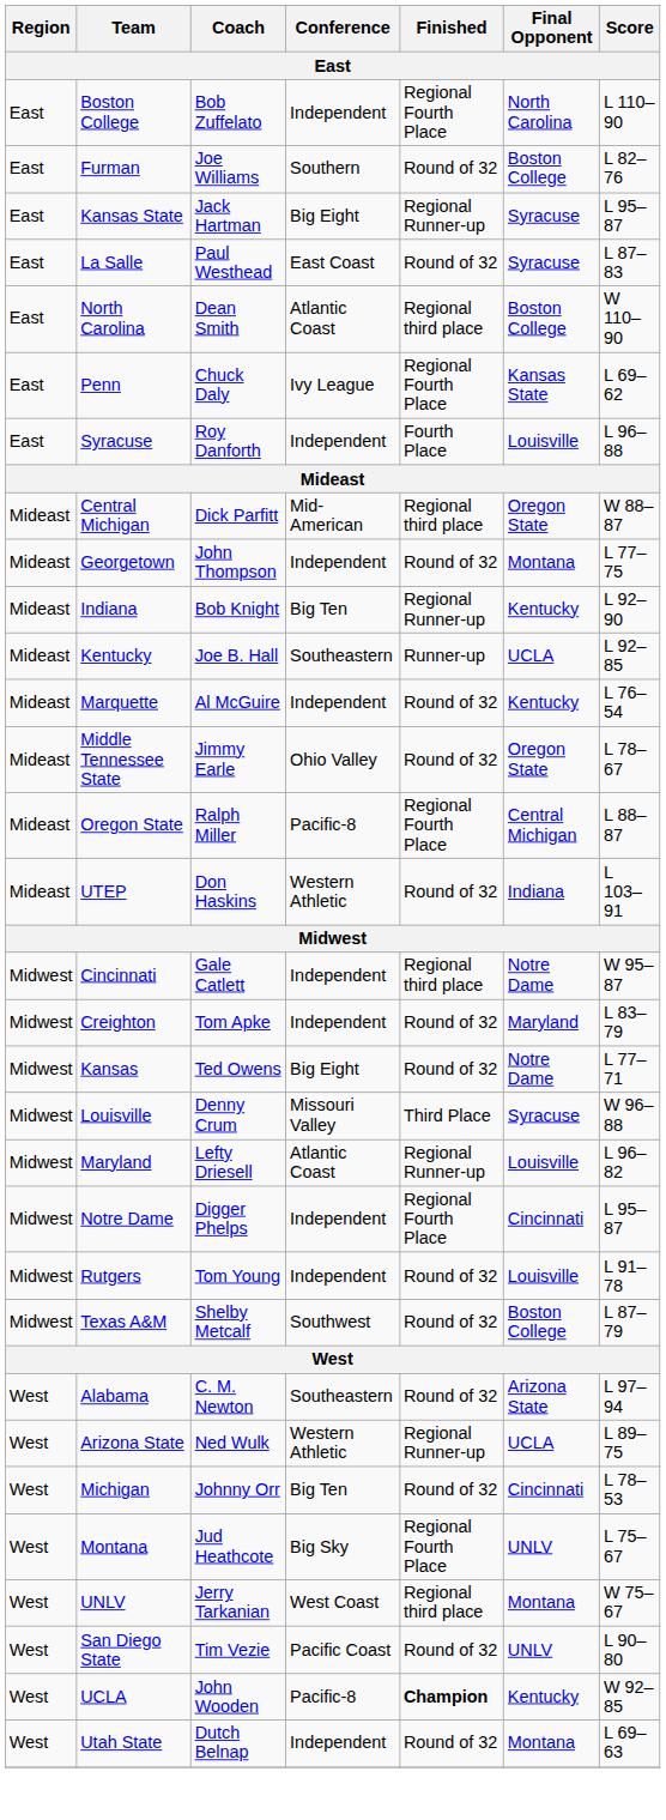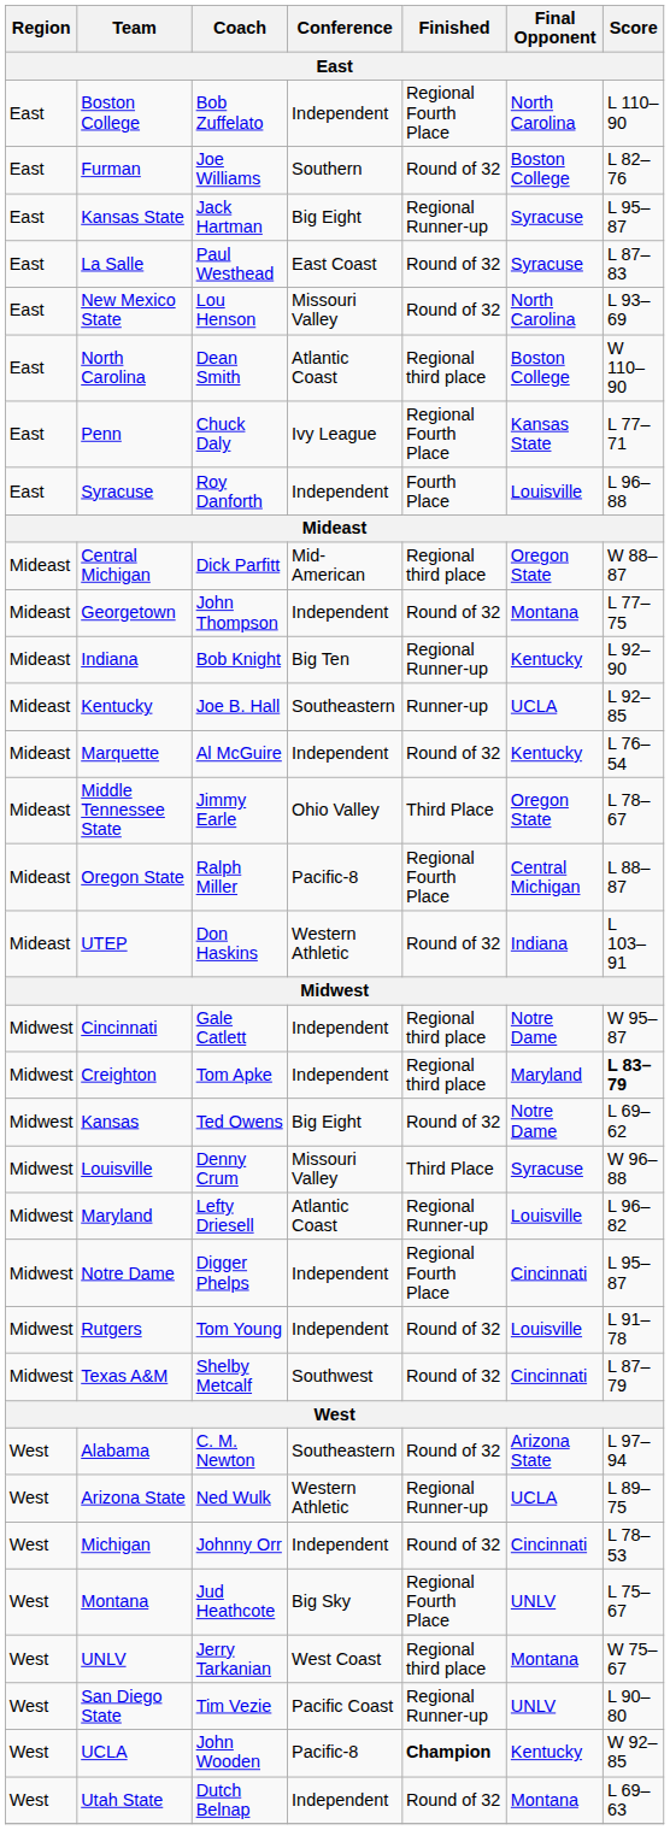 <table class=wikitable>
 <tr>
 <th>Region</th>
 <th>Team</th>
 <th>Coach</th>
 <th>Conference</th>
 <th>Finished</th>
 <th>Final Opponent</th>
 <th>Score</th>
 </tr>
 <tr>
 <th colspan=7>East</th>
 </tr>
 <tr>
 <td>East</td>
 <td><a href='#'>Boston College</a></td>
 <td><a href='#'>Bob Zuffelato</a></td>
 <td>Independent</td>
 <td>Regional Fourth Place</td>
 <td><a href='#'>North Carolina</a></td>
 <td>L 110–90</td>
 </tr>
 <tr>
 <td>East</td>
 <td><a href='#'>Furman</a></td>
 <td><a href='#'>Joe Williams</a></td>
 <td>Southern</td>
 <td>Round of 32</td>
 <td><a href='#'>Boston College</a></td>
 <td>L 82–76</td>
 </tr>
 <tr>
 <td>East</td>
 <td><a href='#'>Kansas State</a></td>
 <td><a href='#'>Jack Hartman</a></td>
 <td>Big Eight</td>
 <td>Regional Runner-up</td>
 <td><a href='#'>Syracuse</a></td>
 <td>L 95–87</td>
 </tr>
 <tr>
 <td>East</td>
 <td><a href='#'>La Salle</a></td>
 <td><a href='#'>Paul Westhead</a></td>
 <td>East Coast</td>
 <td>Round of 32</td>
 <td><a href='#'>Syracuse</a></td>
 <td>L 87–83</td>
 </tr>
 <tr>
 <td>East</td>
+<td><a href='#'>New Mexico State</a></td>
+<td><a href='#'>Lou Henson</a></td>
+<td>Missouri Valley</td>
+<td>Round of 32</td>
+<td><a href='#'>North Carolina</a></td>
+<td>L 93–69</td>
+</tr>
+<tr>
+<td>East</td>
 <td><a href='#'>North Carolina</a></td>
 <td><a href='#'>Dean Smith</a></td>
 <td>Atlantic Coast</td>
 <td>Regional third place</td>
 <td><a href='#'>Boston College</a></td>
 <td>W 110–90</td>
 </tr>
 <tr>
 <td>East</td>
 <td><a href='#'>Penn</a></td>
 <td><a href='#'>Chuck Daly</a></td>
 <td>Ivy League</td>
 <td>Regional Fourth Place</td>
 <td><a href='#'>Kansas State</a></td>
-<td>L 69–62</td>
+<td>L 77–71</td>
 </tr>
 <tr>
 <td>East</td>
 <td><a href='#'>Syracuse</a></td>
 <td><a href='#'>Roy Danforth</a></td>
 <td>Independent</td>
 <td>Fourth Place</td>
 <td><a href='#'>Louisville</a></td>
 <td>L 96–88</td>
 </tr>
 <tr>
 <th colspan=7>Mideast</th>
 </tr>
 <tr>
 <td>Mideast</td>
 <td><a href='#'>Central Michigan</a></td>
 <td><a href='#'>Dick Parfitt</a></td>
 <td>Mid-American</td>
 <td>Regional third place</td>
 <td><a href='#'>Oregon State</a></td>
 <td>W 88–87</td>
 </tr>
 <tr>
 <td>Mideast</td>
 <td><a href='#'>Georgetown</a></td>
 <td><a href='#'>John Thompson</a></td>
 <td>Independent</td>
 <td>Round of 32</td>
 <td><a href='#'>Montana</a></td>
 <td>L 77–75</td>
 </tr>
 <tr>
 <td>Mideast</td>
 <td><a href='#'>Indiana</a></td>
 <td><a href='#'>Bob Knight</a></td>
 <td>Big Ten</td>
 <td>Regional Runner-up</td>
 <td><a href='#'>Kentucky</a></td>
 <td>L 92–90</td>
 </tr>
 <tr>
 <td>Mideast</td>
 <td><a href='#'>Kentucky</a></td>
 <td><a href='#'>Joe B. Hall</a></td>
 <td>Southeastern</td>
 <td>Runner-up</td>
 <td><a href='#'>UCLA</a></td>
 <td>L 92–85</td>
 </tr>
 <tr>
 <td>Mideast</td>
 <td><a href='#'>Marquette</a></td>
 <td><a href='#'>Al McGuire</a></td>
 <td>Independent</td>
 <td>Round of 32</td>
 <td><a href='#'>Kentucky</a></td>
 <td>L 76–54</td>
 </tr>
 <tr>
 <td>Mideast</td>
 <td><a href='#'>Middle Tennessee State</a></td>
 <td><a href='#'>Jimmy Earle</a></td>
 <td>Ohio Valley</td>
-<td>Round of 32</td>
+<td>Third Place</td>
 <td><a href='#'>Oregon State</a></td>
 <td>L 78–67</td>
 </tr>
 <tr>
 <td>Mideast</td>
 <td><a href='#'>Oregon State</a></td>
 <td><a href='#'>Ralph Miller</a></td>
 <td>Pacific-8</td>
 <td>Regional Fourth Place</td>
 <td><a href='#'>Central Michigan</a></td>
 <td>L 88–87</td>
 </tr>
 <tr>
 <td>Mideast</td>
 <td><a href='#'>UTEP</a></td>
 <td><a href='#'>Don Haskins</a></td>
 <td>Western Athletic</td>
 <td>Round of 32</td>
 <td><a href='#'>Indiana</a></td>
 <td>L 103–91</td>
 </tr>
 <tr>
 <th colspan=7><strong>Midwest</strong></th>
 </tr>
 <tr>
 <td>Midwest</td>
 <td><a href='#'>Cincinnati</a></td>
 <td><a href='#'>Gale Catlett</a></td>
 <td>Independent</td>
 <td>Regional third place</td>
 <td><a href='#'>Notre Dame</a></td>
 <td>W 95–87</td>
 </tr>
 <tr>
 <td>Midwest</td>
 <td><a href='#'>Creighton</a></td>
 <td><a href='#'>Tom Apke</a></td>
 <td>Independent</td>
-<td>Round of 32</td>
+<td>Regional third place</td>
 <td><a href='#'>Maryland</a></td>
-<td>L 83–79</td>
+<td><strong>L 83–79</strong></td>
 </tr>
 <tr>
 <td>Midwest</td>
 <td><a href='#'>Kansas</a></td>
 <td><a href='#'>Ted Owens</a></td>
 <td>Big Eight</td>
 <td>Round of 32</td>
 <td><a href='#'>Notre Dame</a></td>
-<td>L 77–71</td>
+<td>L 69–62</td>
 </tr>
 <tr>
 <td>Midwest</td>
 <td><a href='#'>Louisville</a></td>
 <td><a href='#'>Denny Crum</a></td>
 <td>Missouri Valley</td>
 <td>Third Place</td>
 <td><a href='#'>Syracuse</a></td>
 <td>W 96–88</td>
 </tr>
 <tr>
 <td>Midwest</td>
 <td><a href='#'>Maryland</a></td>
 <td><a href='#'>Lefty Driesell</a></td>
 <td>Atlantic Coast</td>
 <td>Regional Runner-up</td>
 <td><a href='#'>Louisville</a></td>
 <td>L 96–82</td>
 </tr>
 <tr>
 <td>Midwest</td>
 <td><a href='#'>Notre Dame</a></td>
 <td><a href='#'>Digger Phelps</a></td>
 <td>Independent</td>
 <td>Regional Fourth Place</td>
 <td><a href='#'>Cincinnati</a></td>
 <td>L 95–87</td>
 </tr>
 <tr>
 <td>Midwest</td>
 <td><a href='#'>Rutgers</a></td>
 <td><a href='#'>Tom Young</a></td>
 <td>Independent</td>
 <td>Round of 32</td>
 <td><a href='#'>Louisville</a></td>
 <td>L 91–78</td>
 </tr>
 <tr>
 <td>Midwest</td>
 <td><a href='#'>Texas A&M</a></td>
 <td><a href='#'>Shelby Metcalf</a></td>
 <td>Southwest</td>
 <td>Round of 32</td>
-<td><a href='#'>Boston College</a></td>
+<td><a href='#'>Cincinnati</a></td>
 <td>L 87–79</td>
 </tr>
 <tr>
 <th colspan=7>West</th>
 </tr>
 <tr>
 <td>West</td>
 <td><a href='#'>Alabama</a></td>
 <td><a href='#'>C. M. Newton</a></td>
 <td>Southeastern</td>
 <td>Round of 32</td>
 <td><a href='#'>Arizona State</a></td>
 <td>L 97–94</td>
 </tr>
 <tr>
 <td>West</td>
 <td><a href='#'>Arizona State</a></td>
 <td><a href='#'>Ned Wulk</a></td>
 <td>Western Athletic</td>
 <td>Regional Runner-up</td>
 <td><a href='#'>UCLA</a></td>
 <td>L 89–75</td>
 </tr>
 <tr>
 <td>West</td>
 <td><a href='#'>Michigan</a></td>
 <td><a href='#'>Johnny Orr</a></td>
-<td>Big Ten</td>
+<td>Independent</td>
 <td>Round of 32</td>
 <td><a href='#'>Cincinnati</a></td>
 <td>L 78–53</td>
 </tr>
 <tr>
 <td>West</td>
 <td><a href='#'>Montana</a></td>
 <td><a href='#'>Jud Heathcote</a></td>
 <td>Big Sky</td>
 <td>Regional Fourth Place</td>
 <td><a href='#'>UNLV</a></td>
 <td>L 75–67</td>
 </tr>
 <tr>
 <td>West</td>
 <td><a href='#'>UNLV</a></td>
 <td><a href='#'>Jerry Tarkanian</a></td>
 <td>West Coast</td>
 <td>Regional third place</td>
 <td><a href='#'>Montana</a></td>
 <td>W 75–67</td>
 </tr>
 <tr>
 <td>West</td>
 <td><a href='#'>San Diego State</a></td>
 <td><a href='#'>Tim Vezie</a></td>
 <td>Pacific Coast</td>
-<td>Round of 32</td>
+<td>Regional Runner-up</td>
 <td><a href='#'>UNLV</a></td>
 <td>L 90–80</td>
 </tr>
 <tr>
 <td>West</td>
 <td><a href='#'>UCLA</a></td>
 <td><a href='#'>John Wooden</a></td>
 <td>Pacific-8</td>
 <td><strong>Champion</strong></td>
 <td><a href='#'>Kentucky</a></td>
 <td>W 92–85</td>
 </tr>
 <tr>
 <td>West</td>
 <td><a href='#'>Utah State</a></td>
 <td><a href='#'>Dutch Belnap</a></td>
 <td>Independent</td>
 <td>Round of 32</td>
 <td><a href='#'>Montana</a></td>
 <td>L 69–63</td>
 </tr>
 <tr>
 </tr>
 </table>
